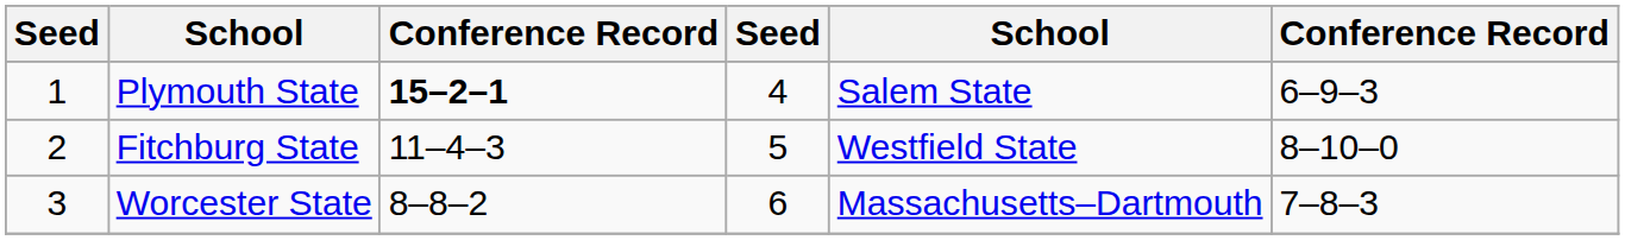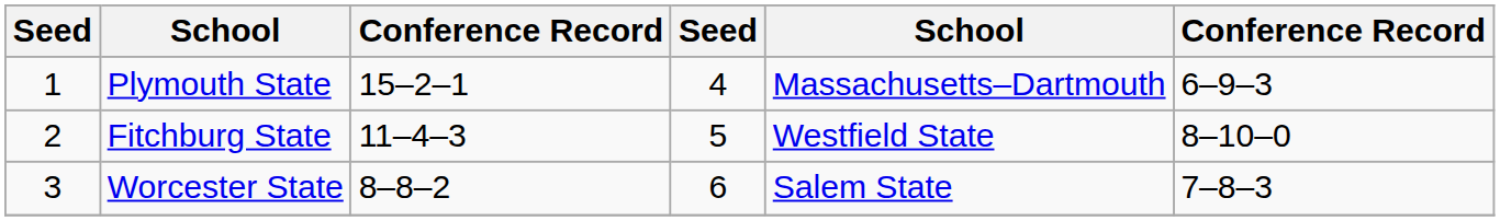 <table class="wikitable">
 <tr>
 <th>Seed</th>
 <th>School</th>
 <th>Conference Record</th>
 <th>Seed</th>
 <th>School</th>
 <th>Conference Record</th>
 </tr>
 <tr>
 <td align=center>1</td>
 <td><a href='#'>Plymouth State</a></td>
-<td><strong>15–2–1</strong></td>
+<td>15–2–1</td>
 <td align=center>4</td>
-<td><a href='#'>Salem State</a></td>
+<td><a href='#'>Massachusetts–Dartmouth</a></td>
 <td>6–9–3</td>
 </tr>
 <tr>
 <td align=center>2</td>
 <td><a href='#'>Fitchburg State</a></td>
 <td>11–4–3</td>
 <td align=center>5</td>
 <td><a href='#'>Westfield State</a></td>
 <td>8–10–0</td>
 </tr>
 <tr>
 <td align=center>3</td>
 <td><a href='#'>Worcester State</a></td>
 <td>8–8–2</td>
 <td align=center>6</td>
-<td><a href='#'>Massachusetts–Dartmouth</a></td>
+<td><a href='#'>Salem State</a></td>
 <td>7–8–3</td>
 </tr>
 <tr>
 </tr>
 </table>
